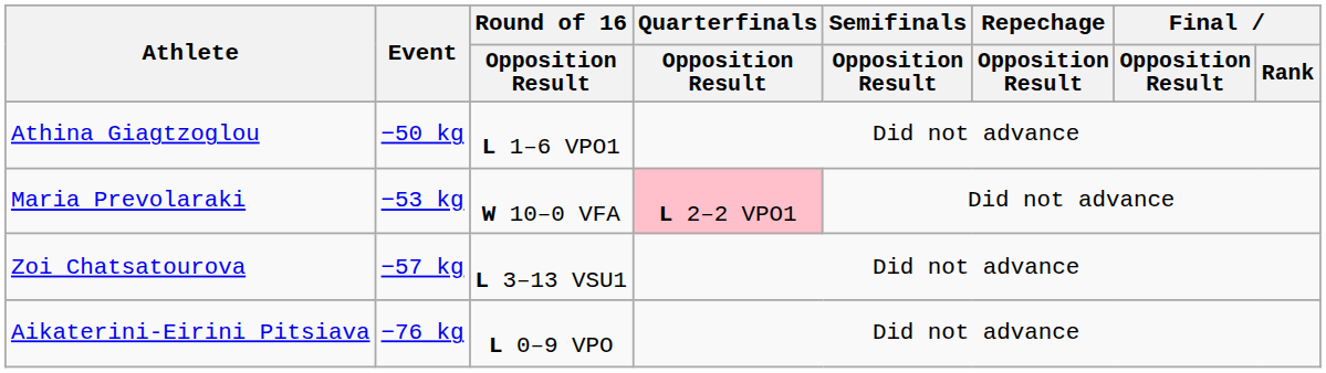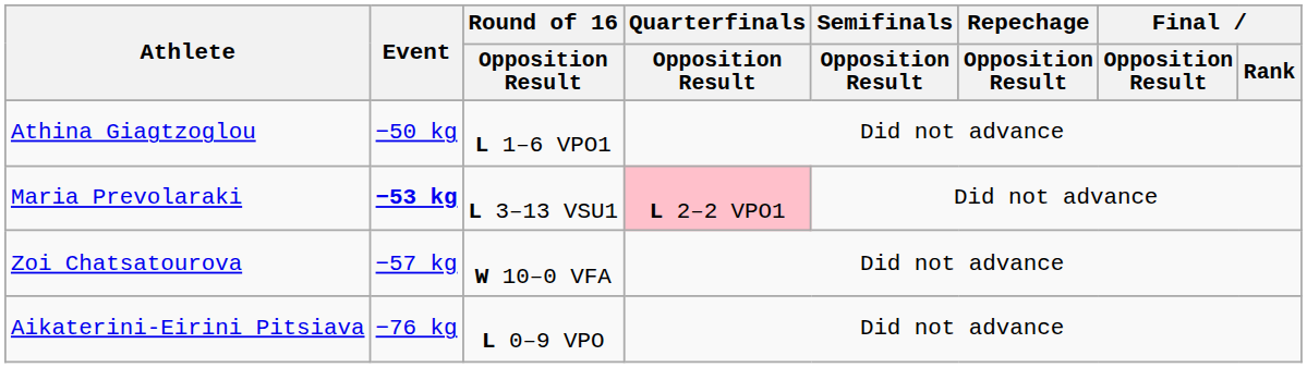 <table class="wikitable" style="text-align:center; font-size:90%">
 <tr>
 <th rowspan=2>Athlete</th>
 <th rowspan=2>Event</th>
 <th>Round of 16</th>
 <th>Quarterfinals</th>
 <th>Semifinals</th>
 <th>Repechage</th>
 <th colspan=2>Final / </th>
 </tr>
 <tr style="font-size: 95%">
 <th>Opposition<br>Result</th>
 <th>Opposition<br>Result</th>
 <th>Opposition<br>Result</th>
 <th>Opposition<br>Result</th>
 <th>Opposition<br>Result</th>
 <th>Rank</th>
 </tr>
 <tr>
 <td align=left><a href='#'>Athina Giagtzoglou</a></td>
 <td align=left><a href='#'>−50 kg</a></td>
 <td><br><strong>L</strong> 1–6 VPO1</td>
 <td colspan=5>Did not advance</td>
 </tr>
 <tr>
 <td align=left><a href='#'>Maria Prevolaraki</a></td>
-<td align=left><a href='#'>−53 kg</a></td>
-<td><br><strong>W</strong> 10–0 VFA</td>
+<td align=left><strong><a href='#'>−53 kg</a></strong></td>
+<td><br><strong>L</strong> 3–13 VSU1</td>
 <td style="background: pink;"><br><strong>L</strong> 2–2 VPO1</td>
 <td colspan=4>Did not advance</td>
 </tr>
 <tr>
 <td align=left><a href='#'>Zoi Chatsatourova</a></td>
 <td align=left><a href='#'>−57 kg</a></td>
-<td><br><strong>L</strong> 3–13 VSU1</td>
+<td><br><strong>W</strong> 10–0 VFA</td>
 <td colspan=5>Did not advance</td>
 </tr>
 <tr>
 <td align=left><a href='#'>Aikaterini-Eirini Pitsiava</a></td>
 <td align=left><a href='#'>−76 kg</a></td>
 <td><br><strong>L</strong> 0–9 VPO</td>
 <td colspan=5>Did not advance</td>
 </tr>
 </table>
